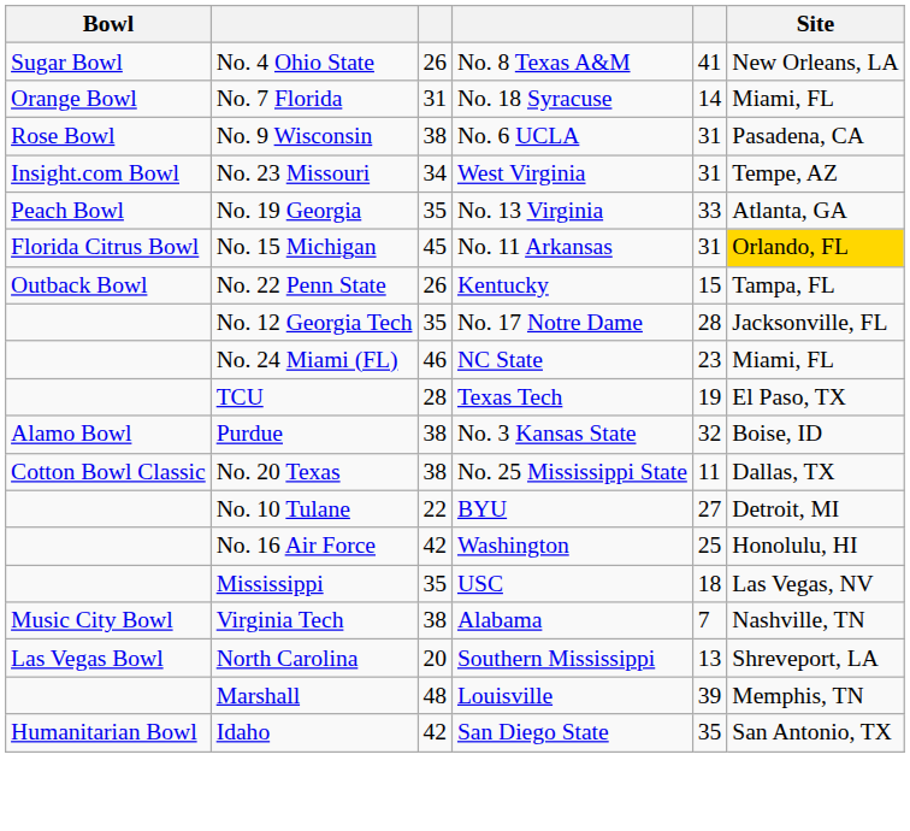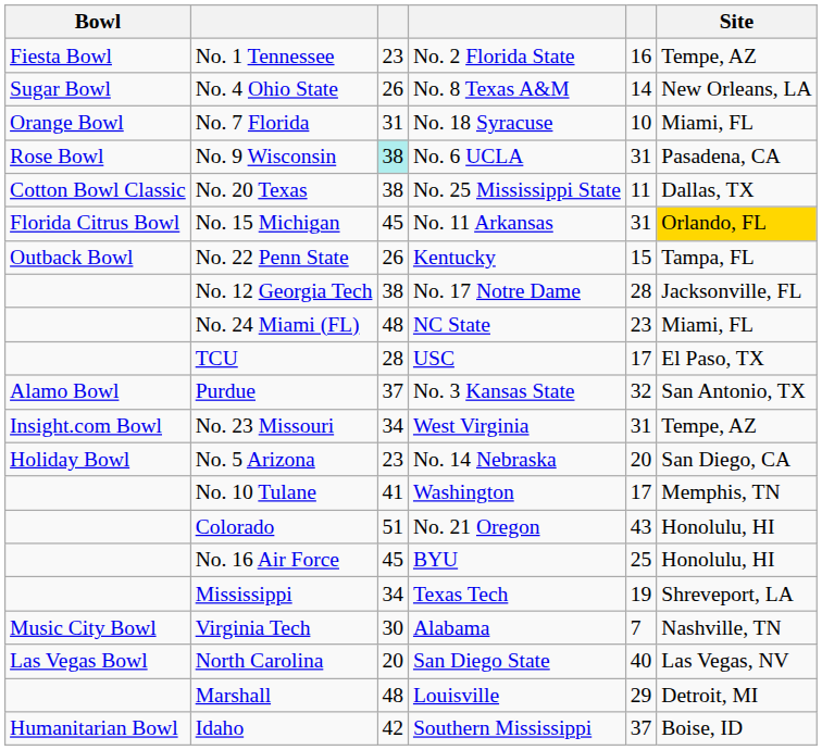 <table class="wikitable">
 <tr>
 <th>Bowl</th>
 <th></th>
 <th></th>
 <th></th>
 <th></th>
 <th>Site</th>
 </tr>
 <tr>
+<td><a href='#'>Fiesta Bowl</a></td>
+<td>No. 1 <a href='#'>Tennessee</a></td>
+<td>23</td>
+<td>No. 2 <a href='#'>Florida State</a></td>
+<td>16</td>
+<td>Tempe, AZ</td>
+</tr>
+<tr>
 <td><a href='#'>Sugar Bowl</a></td>
 <td>No. 4 <a href='#'>Ohio State</a></td>
 <td>26</td>
 <td>No. 8 <a href='#'>Texas A&M</a></td>
-<td>41</td>
+<td>14</td>
 <td>New Orleans, LA</td>
 </tr>
 <tr>
 <td><a href='#'>Orange Bowl</a></td>
 <td>No. 7 <a href='#'>Florida</a></td>
 <td>31</td>
 <td>No. 18 <a href='#'>Syracuse</a></td>
-<td>14</td>
+<td>10</td>
 <td>Miami, FL</td>
 </tr>
 <tr>
 <td><a href='#'>Rose Bowl</a></td>
 <td>No. 9 <a href='#'>Wisconsin</a></td>
-<td>38</td>
+<td style="background: paleturquoise;">38</td>
 <td>No. 6 <a href='#'>UCLA</a></td>
 <td>31</td>
 <td>Pasadena, CA</td>
 </tr>
 <tr>
-<td><a href='#'>Insight.com Bowl</a></td>
-<td>No. 23 <a href='#'>Missouri</a></td>
-<td>34</td>
-<td><a href='#'>West Virginia</a></td>
-<td>31</td>
-<td>Tempe, AZ</td>
-</tr>
-<tr>
-<td><a href='#'>Peach Bowl</a></td>
-<td>No. 19 <a href='#'>Georgia</a></td>
-<td>35</td>
-<td>No. 13 <a href='#'>Virginia</a></td>
-<td>33</td>
-<td>Atlanta, GA</td>
+<td><a href='#'>Cotton Bowl Classic</a></td>
+<td>No. 20 <a href='#'>Texas</a></td>
+<td>38</td>
+<td>No. 25 <a href='#'>Mississippi State</a></td>
+<td>11</td>
+<td>Dallas, TX</td>
 </tr>
 <tr>
 <td><a href='#'>Florida Citrus Bowl</a></td>
 <td>No. 15 <a href='#'>Michigan</a></td>
 <td>45</td>
 <td>No. 11 <a href='#'>Arkansas</a></td>
 <td>31</td>
 <td style="background: gold;">Orlando, FL</td>
 </tr>
 <tr>
 <td><a href='#'>Outback Bowl</a></td>
 <td>No. 22 <a href='#'>Penn State</a></td>
 <td>26</td>
 <td><a href='#'>Kentucky</a></td>
 <td>15</td>
 <td>Tampa, FL</td>
 </tr>
 <tr>
 <td></td>
 <td>No. 12 <a href='#'>Georgia Tech</a></td>
-<td>35</td>
+<td>38</td>
 <td>No. 17 <a href='#'>Notre Dame</a></td>
 <td>28</td>
 <td>Jacksonville, FL</td>
 </tr>
 <tr>
 <td></td>
 <td>No. 24 <a href='#'>Miami (FL)</a></td>
-<td>46</td>
+<td>48</td>
 <td><a href='#'>NC State</a></td>
 <td>23</td>
 <td>Miami, FL</td>
 </tr>
 <tr>
 <td></td>
 <td><a href='#'>TCU</a></td>
 <td>28</td>
-<td><a href='#'>Texas Tech</a></td>
-<td>19</td>
+<td><a href='#'>USC</a></td>
+<td>17</td>
 <td>El Paso, TX</td>
 </tr>
 <tr>
 <td><a href='#'>Alamo Bowl</a></td>
 <td><a href='#'>Purdue</a></td>
-<td>38</td>
+<td>37</td>
 <td>No. 3 <a href='#'>Kansas State</a></td>
 <td>32</td>
-<td>Boise, ID</td>
+<td>San Antonio, TX</td>
 </tr>
 <tr>
-<td><a href='#'>Cotton Bowl Classic</a></td>
-<td>No. 20 <a href='#'>Texas</a></td>
-<td>38</td>
-<td>No. 25 <a href='#'>Mississippi State</a></td>
-<td>11</td>
-<td>Dallas, TX</td>
+<td><a href='#'>Insight.com Bowl</a></td>
+<td>No. 23 <a href='#'>Missouri</a></td>
+<td>34</td>
+<td><a href='#'>West Virginia</a></td>
+<td>31</td>
+<td>Tempe, AZ</td>
+</tr>
+<tr>
+<td><a href='#'>Holiday Bowl</a></td>
+<td>No. 5 <a href='#'>Arizona</a></td>
+<td>23</td>
+<td>No. 14 <a href='#'>Nebraska</a></td>
+<td>20</td>
+<td>San Diego, CA</td>
 </tr>
 <tr>
 <td></td>
 <td>No. 10 <a href='#'>Tulane</a></td>
-<td>22</td>
-<td><a href='#'>BYU</a></td>
-<td>27</td>
-<td>Detroit, MI</td>
+<td>41</td>
+<td><a href='#'>Washington</a></td>
+<td>17</td>
+<td>Memphis, TN</td>
+</tr>
+<tr>
+<td></td>
+<td><a href='#'>Colorado</a></td>
+<td>51</td>
+<td>No. 21 <a href='#'>Oregon</a></td>
+<td>43</td>
+<td>Honolulu, HI</td>
 </tr>
 <tr>
 <td></td>
 <td>No. 16 <a href='#'>Air Force</a></td>
-<td>42</td>
-<td><a href='#'>Washington</a></td>
+<td>45</td>
+<td><a href='#'>BYU</a></td>
 <td>25</td>
 <td>Honolulu, HI</td>
 </tr>
 <tr>
 <td></td>
 <td><a href='#'>Mississippi</a></td>
-<td>35</td>
-<td><a href='#'>USC</a></td>
-<td>18</td>
-<td>Las Vegas, NV</td>
+<td>34</td>
+<td><a href='#'>Texas Tech</a></td>
+<td>19</td>
+<td>Shreveport, LA</td>
 </tr>
 <tr>
 <td><a href='#'>Music City Bowl</a></td>
 <td><a href='#'>Virginia Tech</a></td>
-<td>38</td>
+<td>30</td>
 <td><a href='#'>Alabama</a></td>
 <td>7</td>
 <td>Nashville, TN</td>
 </tr>
 <tr>
 <td><a href='#'>Las Vegas Bowl</a></td>
 <td><a href='#'>North Carolina</a></td>
 <td>20</td>
-<td><a href='#'>Southern Mississippi</a></td>
-<td>13</td>
-<td>Shreveport, LA</td>
+<td><a href='#'>San Diego State</a></td>
+<td>40</td>
+<td>Las Vegas, NV</td>
 </tr>
 <tr>
 <td></td>
 <td><a href='#'>Marshall</a></td>
 <td>48</td>
 <td><a href='#'>Louisville</a></td>
-<td>39</td>
-<td>Memphis, TN</td>
+<td>29</td>
+<td>Detroit, MI</td>
 </tr>
 <tr>
 <td><a href='#'>Humanitarian Bowl</a></td>
 <td><a href='#'>Idaho</a></td>
 <td>42</td>
-<td><a href='#'>San Diego State</a></td>
-<td>35</td>
-<td>San Antonio, TX</td>
+<td><a href='#'>Southern Mississippi</a></td>
+<td>37</td>
+<td>Boise, ID</td>
 </tr>
 </table>
